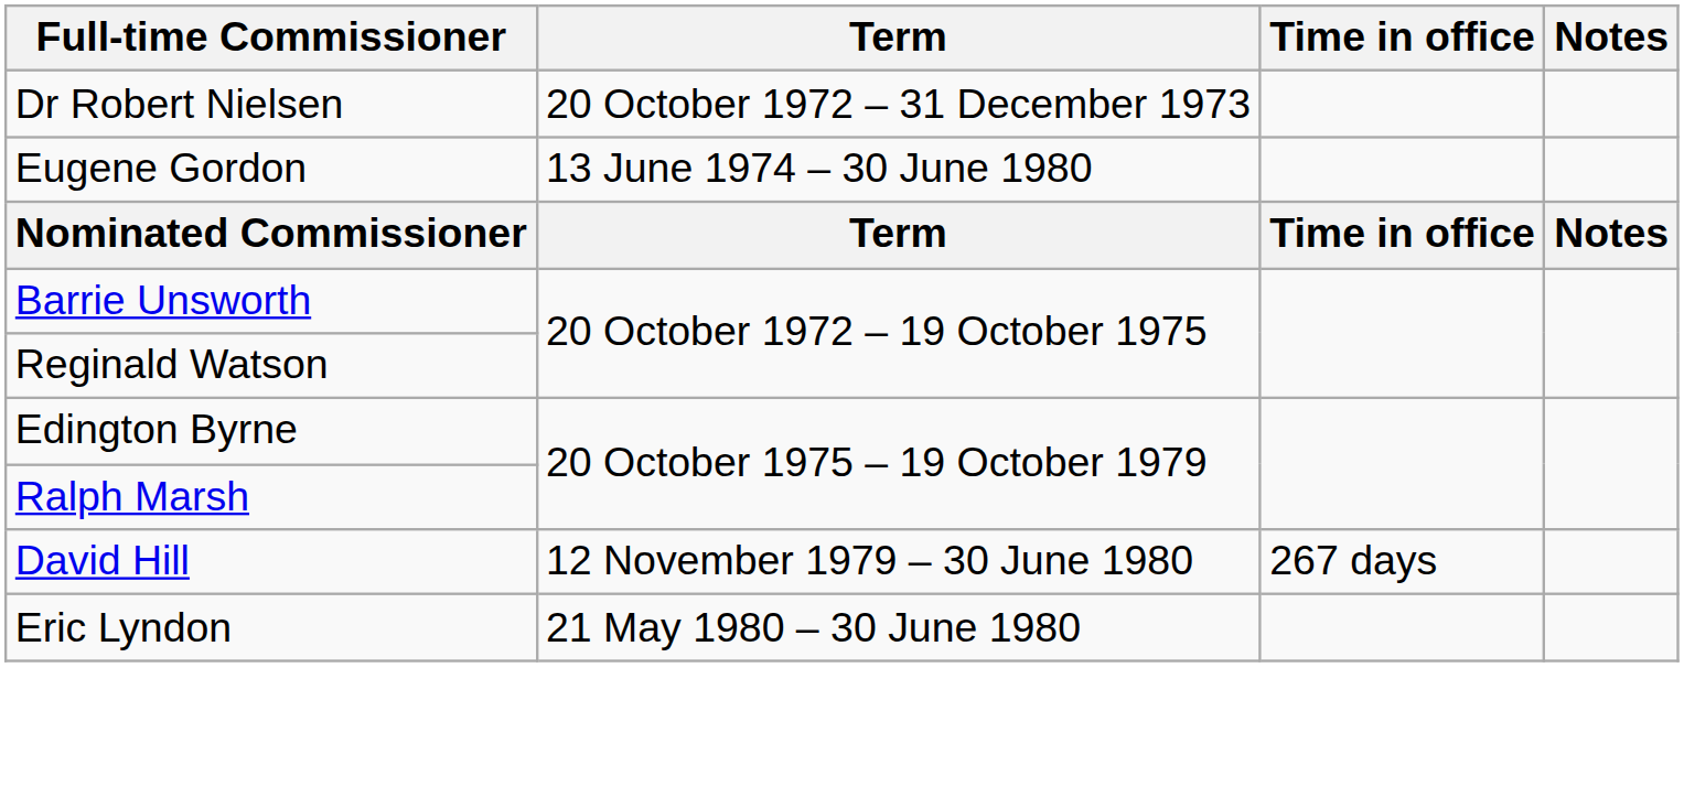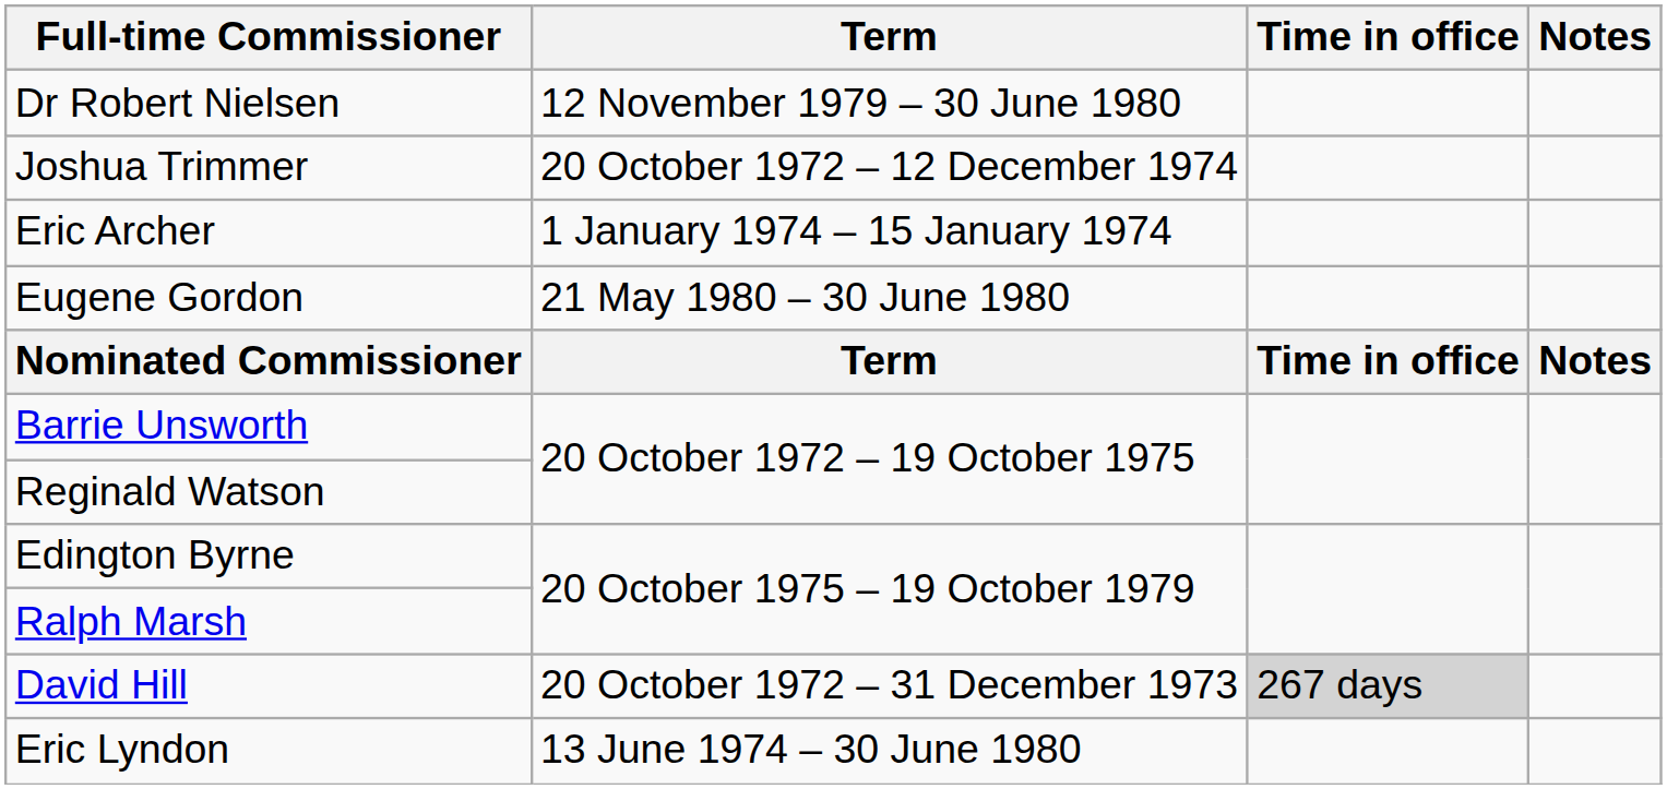 <table class="wikitable">
 <tr>
 <th>Full-time Commissioner</th>
 <th>Term</th>
 <th>Time in office</th>
 <th>Notes</th>
 </tr>
 <tr>
 <td>Dr Robert Nielsen</td>
-<td>20 October 1972 – 31 December 1973</td>
+<td>12 November 1979 – 30 June 1980</td>
+<td></td>
+<td></td>
+</tr>
+<tr>
+<td>Joshua Trimmer</td>
+<td>20 October 1972 – 12 December 1974</td>
+<td></td>
+<td></td>
+</tr>
+<tr>
+<td>Eric Archer</td>
+<td>1 January 1974 – 15 January 1974</td>
 <td></td>
 <td></td>
 </tr>
 <tr>
 <td>Eugene Gordon</td>
-<td>13 June 1974 – 30 June 1980</td>
+<td>21 May 1980 – 30 June 1980</td>
 <td></td>
 <td></td>
 </tr>
 <tr>
 <th>Nominated Commissioner</th>
 <th>Term</th>
 <th>Time in office</th>
 <th>Notes</th>
 </tr>
 <tr>
 <td><a href='#'>Barrie Unsworth</a></td>
 <td rowspan=2>20 October 1972 – 19 October 1975</td>
 <td rowspan=2></td>
 <td rowspan=2></td>
 </tr>
 <tr>
 <td>Reginald Watson</td>
 </tr>
 <tr>
 <td>Edington Byrne</td>
 <td rowspan=2>20 October 1975 – 19 October 1979</td>
 <td rowspan=2></td>
 <td rowspan=2></td>
 </tr>
 <tr>
 <td><a href='#'>Ralph Marsh</a></td>
 </tr>
 <tr>
 <td><a href='#'>David Hill</a></td>
-<td>12 November 1979 – 30 June 1980</td>
-<td>267 days</td>
+<td>20 October 1972 – 31 December 1973</td>
+<td style="background: lightgrey;">267 days</td>
 <td></td>
 </tr>
 <tr>
 <td>Eric Lyndon</td>
-<td>21 May 1980 – 30 June 1980</td>
+<td>13 June 1974 – 30 June 1980</td>
 <td></td>
 <td></td>
 </tr>
 </table>
